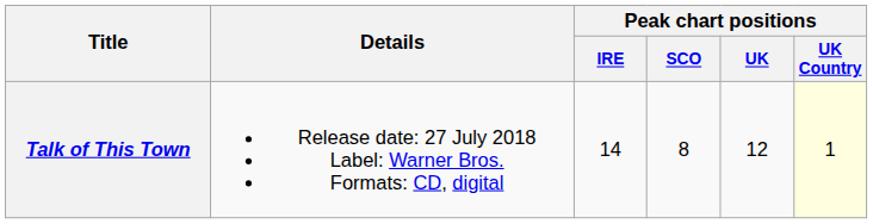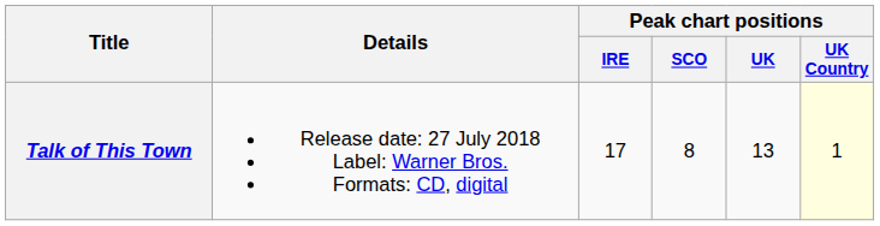 <table class="wikitable plainrowheaders" style="text-align:center;">
 <tr>
 <th rowspan="2" style="width:10em;">Title</th>
 <th rowspan="2" style="width:18em;">Details</th>
 <th colspan="4">Peak chart positions</th>
 </tr>
 <tr style="font-size:smaller;">
 <th style="width:4em;"><a href='#'>IRE</a><br></th>
 <th style="width:4em;"><a href='#'>SCO</a><br></th>
 <th style="width:4em;"><a href='#'>UK</a><br></th>
 <th style="width:4em;"><a href='#'>UK Country</a><br></th>
 </tr>
 <tr>
 <th scope="row"><em><a href='#'>Talk of This Town</a></em></th>
 <td><br><ul><li>Release date: 27 July 2018 </li><li>Label: <a href='#'>Warner Bros.</a></li><li>Formats: <a href='#'>CD</a>, <a href='#'>digital</a></li></ul></td>
-<td>14</td>
+<td>17</td>
 <td>8</td>
-<td>12</td>
+<td>13</td>
 <td style="background: lightyellow;">1</td>
 </tr>
 </table>
